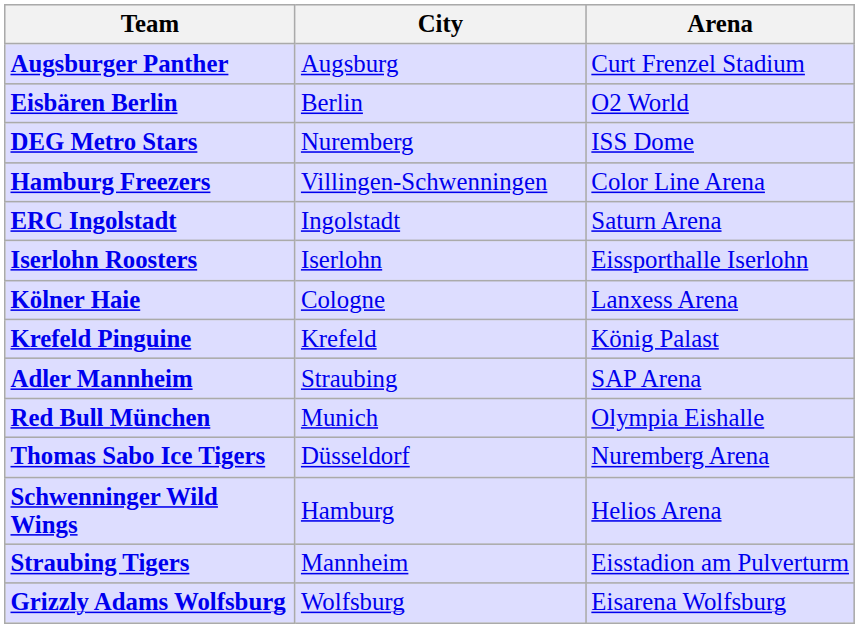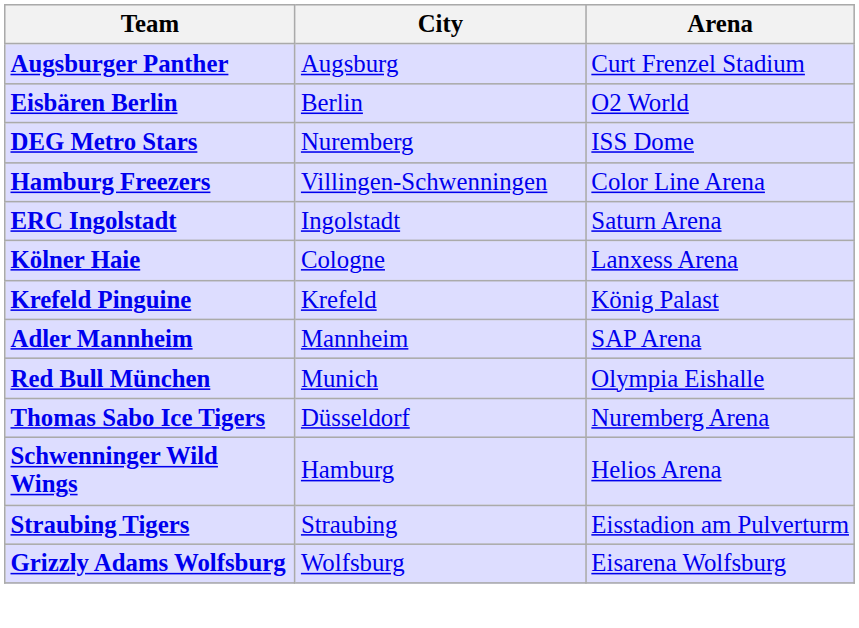 <table class="wikitable">
 <tr>
 <th width="180">Team</th>
 <th width="180">City</th>
 <th>Arena</th>
 </tr>
 <tr style="background-color:#DDDDFF">
 <td><strong><a href='#'>Augsburger Panther</a></strong></td>
 <td><a href='#'>Augsburg</a></td>
 <td><a href='#'>Curt Frenzel Stadium</a></td>
 </tr>
 <tr style="background-color:#DDDDFF">
 <td><strong><a href='#'>Eisbären Berlin</a></strong></td>
 <td><a href='#'>Berlin</a></td>
 <td><a href='#'>O2 World</a></td>
 </tr>
 <tr style="background-color:#DDDDFF">
 <td><strong><a href='#'>DEG Metro Stars</a></strong></td>
 <td><a href='#'>Nuremberg</a></td>
 <td><a href='#'>ISS Dome</a></td>
 </tr>
 <tr style="background-color:#DDDDFF">
 <td><strong><a href='#'>Hamburg Freezers</a></strong></td>
 <td><a href='#'>Villingen-Schwenningen</a></td>
 <td><a href='#'>Color Line Arena</a></td>
 </tr>
 <tr style="background-color:#DDDDFF">
 <td><strong><a href='#'>ERC Ingolstadt</a></strong></td>
 <td><a href='#'>Ingolstadt</a></td>
 <td><a href='#'>Saturn Arena</a></td>
 </tr>
 <tr style="background-color:#DDDDFF">
-<td><strong><a href='#'>Iserlohn Roosters</a></strong></td>
-<td><a href='#'>Iserlohn</a></td>
-<td><a href='#'>Eissporthalle Iserlohn</a></td>
-</tr>
-<tr style="background-color:#DDDDFF">
 <td><strong><a href='#'>Kölner Haie</a></strong></td>
 <td><a href='#'>Cologne</a></td>
 <td><a href='#'>Lanxess Arena</a></td>
 </tr>
 <tr style="background-color:#DDDDFF">
 <td><strong><a href='#'>Krefeld Pinguine</a></strong></td>
 <td><a href='#'>Krefeld</a></td>
 <td><a href='#'>König Palast</a></td>
 </tr>
 <tr style="background-color:#DDDDFF">
 <td><strong><a href='#'>Adler Mannheim</a></strong></td>
-<td><a href='#'>Straubing</a></td>
+<td><a href='#'>Mannheim</a></td>
 <td><a href='#'>SAP Arena</a></td>
 </tr>
 <tr style="background-color:#DDDDFF">
 <td><strong><a href='#'>Red Bull München</a></strong></td>
 <td><a href='#'>Munich</a></td>
 <td><a href='#'>Olympia Eishalle</a></td>
 </tr>
 <tr style="background-color:#DDDDFF">
 <td><strong><a href='#'>Thomas Sabo Ice Tigers</a></strong></td>
 <td><a href='#'>Düsseldorf</a></td>
 <td><a href='#'>Nuremberg Arena</a></td>
 </tr>
 <tr style="background-color:#DDDDFF">
 <td><strong><a href='#'>Schwenninger Wild Wings</a></strong></td>
 <td><a href='#'>Hamburg</a></td>
 <td><a href='#'>Helios Arena</a></td>
 </tr>
 <tr style="background-color:#DDDDFF">
 <td><strong><a href='#'>Straubing Tigers</a></strong></td>
-<td><a href='#'>Mannheim</a></td>
+<td><a href='#'>Straubing</a></td>
 <td><a href='#'>Eisstadion am Pulverturm</a></td>
 </tr>
 <tr style="background-color:#DDDDFF">
 <td><strong><a href='#'>Grizzly Adams Wolfsburg</a></strong></td>
 <td><a href='#'>Wolfsburg</a></td>
 <td><a href='#'>Eisarena Wolfsburg</a></td>
 </tr>
 </table>
